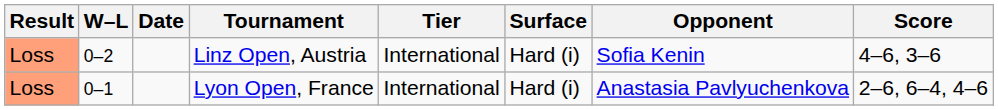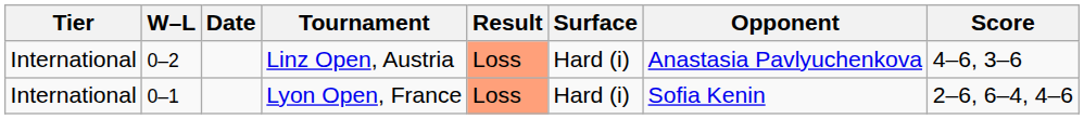 <table class="sortable wikitable">
 <tr>
-<th>Result</th>
+<th>Tier</th>
 <th class="unsortable">W–L</th>
 <th>Date</th>
 <th>Tournament</th>
-<th>Tier</th>
+<th>Result</th>
 <th>Surface</th>
 <th>Opponent</th>
 <th class="unsortable">Score</th>
 </tr>
 <tr>
-<td style="background:#ffa07a;">Loss</td>
+<td>International</td>
 <td><small>0–2</small></td>
 <td><a href='#'></a></td>
 <td><a href='#'>Linz Open</a>, Austria</td>
-<td>International</td>
+<td style="background:#ffa07a;">Loss</td>
 <td>Hard (i)</td>
-<td> <a href='#'>Sofia Kenin</a></td>
+<td> <a href='#'>Anastasia Pavlyuchenkova</a></td>
 <td>4–6, 3–6</td>
 </tr>
 <tr>
-<td style="background:#ffa07a">Loss</td>
+<td>International</td>
 <td><small>0–1</small></td>
 <td><a href='#'></a></td>
 <td><a href='#'>Lyon Open</a>, France</td>
-<td>International</td>
+<td style="background:#ffa07a">Loss</td>
 <td>Hard (i)</td>
-<td> <a href='#'>Anastasia Pavlyuchenkova</a></td>
+<td> <a href='#'>Sofia Kenin</a></td>
 <td>2–6, 6–4, 4–6</td>
 </tr>
 </table>
